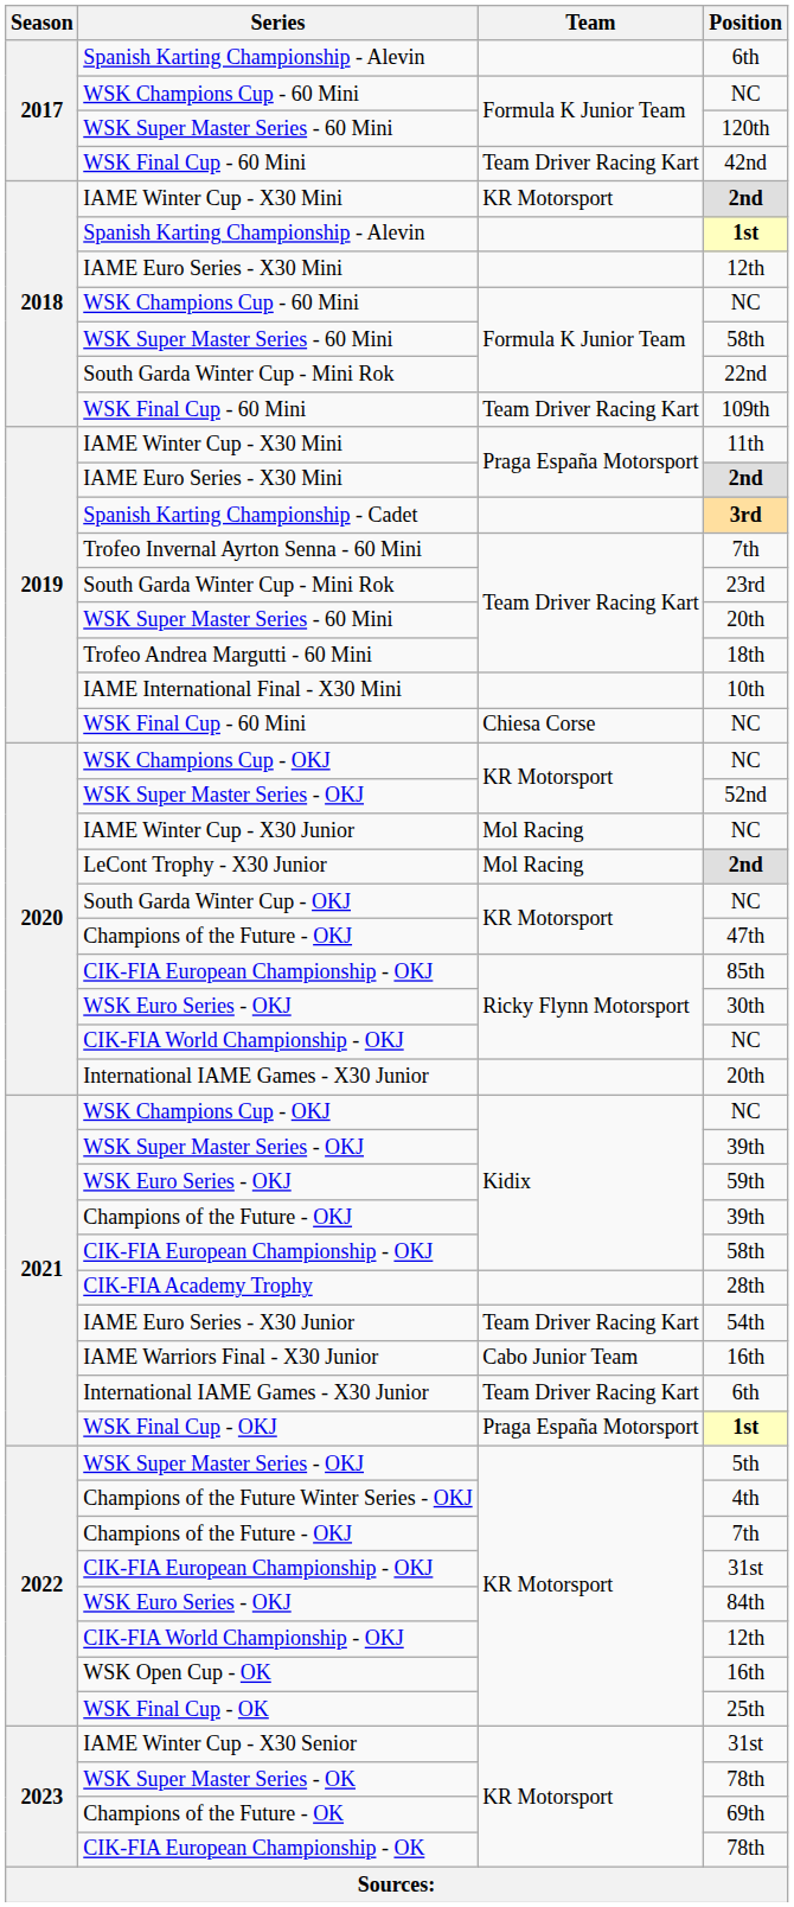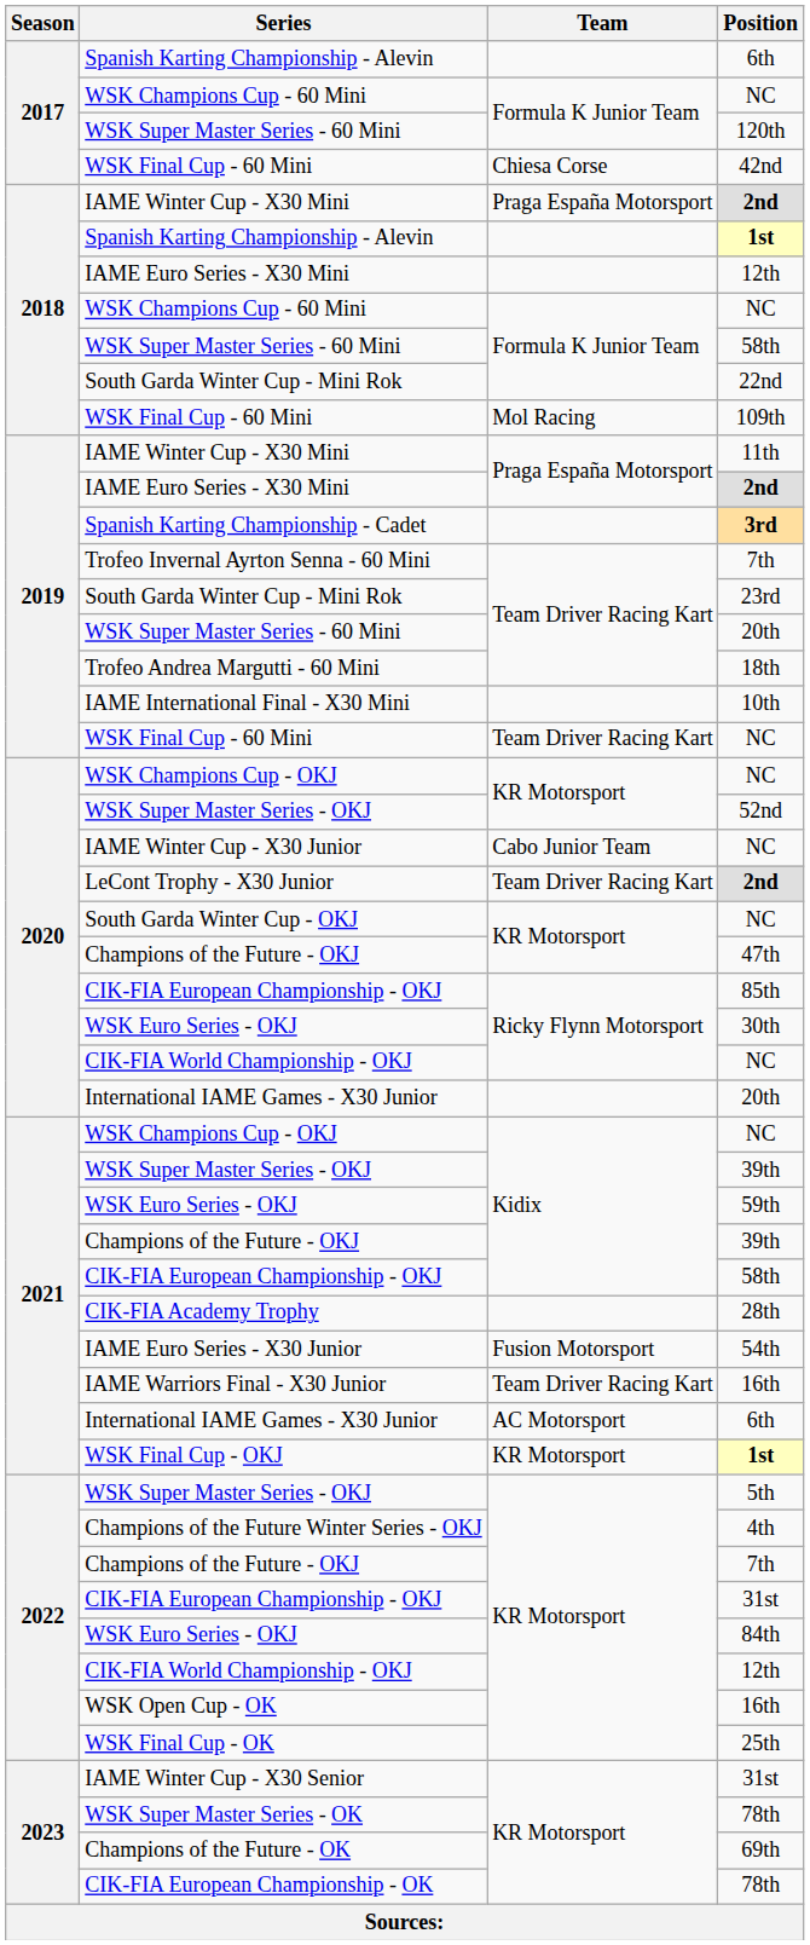 <table class="wikitable" style="font-size: 85%; text-align:center">
 <tr>
 <th>Season</th>
 <th>Series</th>
 <th>Team</th>
 <th>Position</th>
 </tr>
 <tr>
 <th rowspan="4">2017</th>
 <td align="left"><a href='#'>Spanish Karting Championship</a> - Alevin</td>
 <td></td>
 <td>6th</td>
 </tr>
 <tr>
 <td align="left"><a href='#'>WSK Champions Cup</a> - 60 Mini</td>
 <td rowspan="2" align="left">Formula K Junior Team</td>
 <td>NC</td>
 </tr>
 <tr>
 <td align="left"><a href='#'>WSK Super Master Series</a> - 60 Mini</td>
 <td>120th</td>
 </tr>
 <tr>
 <td align="left"><a href='#'>WSK Final Cup</a> - 60 Mini</td>
-<td align="left">Team Driver Racing Kart</td>
+<td align="left">Chiesa Corse</td>
 <td>42nd</td>
 </tr>
 <tr>
 <th rowspan="7">2018</th>
 <td align="left">IAME Winter Cup - X30 Mini</td>
-<td align="left">KR Motorsport</td>
+<td align="left">Praga España Motorsport</td>
 <td style="background:#DFDFDF;"><strong>2nd</strong></td>
 </tr>
 <tr>
 <td align="left"><a href='#'>Spanish Karting Championship</a> - Alevin</td>
 <td></td>
 <td style="background:#FFFFBF;"><strong>1st</strong></td>
 </tr>
 <tr>
 <td align="left">IAME Euro Series - X30 Mini</td>
 <td></td>
 <td>12th</td>
 </tr>
 <tr>
 <td align="left"><a href='#'>WSK Champions Cup</a> - 60 Mini</td>
 <td rowspan="3" align="left">Formula K Junior Team</td>
 <td>NC</td>
 </tr>
 <tr>
 <td align="left"><a href='#'>WSK Super Master Series</a> - 60 Mini</td>
 <td>58th</td>
 </tr>
 <tr>
 <td align="left">South Garda Winter Cup - Mini Rok</td>
 <td>22nd</td>
 </tr>
 <tr>
 <td align="left"><a href='#'>WSK Final Cup</a> - 60 Mini</td>
-<td align="left">Team Driver Racing Kart</td>
+<td align="left">Mol Racing</td>
 <td>109th</td>
 </tr>
 <tr>
 <th rowspan="9">2019</th>
 <td align="left">IAME Winter Cup - X30 Mini</td>
 <td rowspan="2"  align="left">Praga España Motorsport</td>
 <td>11th</td>
 </tr>
 <tr>
 <td align="left">IAME Euro Series - X30 Mini</td>
 <td style="background:#DFDFDF;"><strong>2nd</strong></td>
 </tr>
 <tr>
 <td align="left"><a href='#'>Spanish Karting Championship</a> - Cadet</td>
 <td></td>
 <td style="background:#FFDF9F;"><strong>3rd</strong></td>
 </tr>
 <tr>
 <td align="left">Trofeo Invernal Ayrton Senna - 60 Mini</td>
 <td rowspan="4"  align="left">Team Driver Racing Kart</td>
 <td>7th</td>
 </tr>
 <tr>
 <td align="left">South Garda Winter Cup - Mini Rok</td>
 <td>23rd</td>
 </tr>
 <tr>
 <td align="left"><a href='#'>WSK Super Master Series</a> - 60 Mini</td>
 <td>20th</td>
 </tr>
 <tr>
 <td align="left">Trofeo Andrea Margutti - 60 Mini</td>
 <td>18th</td>
 </tr>
 <tr>
 <td align="left">IAME International Final - X30 Mini</td>
 <td></td>
 <td>10th</td>
 </tr>
 <tr>
 <td align="left"><a href='#'>WSK Final Cup</a> - 60 Mini</td>
-<td align="left">Chiesa Corse</td>
+<td align="left">Team Driver Racing Kart</td>
 <td>NC</td>
 </tr>
 <tr>
 <th rowspan="10">2020</th>
 <td align="left"><a href='#'>WSK Champions Cup</a> - <a href='#'>OKJ</a></td>
 <td rowspan="2"  align="left">KR Motorsport</td>
 <td>NC</td>
 </tr>
 <tr>
 <td align="left"><a href='#'>WSK Super Master Series</a> - <a href='#'>OKJ</a></td>
 <td>52nd</td>
 </tr>
 <tr>
 <td align="left">IAME Winter Cup - X30 Junior</td>
-<td align="left">Mol Racing</td>
+<td align="left">Cabo Junior Team</td>
 <td>NC</td>
 </tr>
 <tr>
 <td align="left">LeCont Trophy - X30 Junior</td>
-<td align="left">Mol Racing</td>
+<td align="left">Team Driver Racing Kart</td>
 <td style="background:#DFDFDF;"><strong>2nd</strong></td>
 </tr>
 <tr>
 <td align="left">South Garda Winter Cup - <a href='#'>OKJ</a></td>
 <td rowspan="2"  align="left">KR Motorsport</td>
 <td>NC</td>
 </tr>
 <tr>
 <td align="left">Champions of the Future - <a href='#'>OKJ</a></td>
 <td>47th</td>
 </tr>
 <tr>
 <td align="left"><a href='#'>CIK-FIA European Championship</a> - <a href='#'>OKJ</a></td>
 <td rowspan="3"  align="left">Ricky Flynn Motorsport</td>
 <td>85th</td>
 </tr>
 <tr>
 <td align="left"><a href='#'>WSK Euro Series</a> - <a href='#'>OKJ</a></td>
 <td>30th</td>
 </tr>
 <tr>
 <td align="left"><a href='#'>CIK-FIA World Championship</a> - <a href='#'>OKJ</a></td>
 <td>NC</td>
 </tr>
 <tr>
 <td align="left">International IAME Games - X30 Junior</td>
 <td></td>
 <td>20th</td>
 </tr>
 <tr>
 <th rowspan="10">2021</th>
 <td align="left"><a href='#'>WSK Champions Cup</a> - <a href='#'>OKJ</a></td>
 <td rowspan="5"  align="left">Kidix</td>
 <td>NC</td>
 </tr>
 <tr>
 <td align="left"><a href='#'>WSK Super Master Series</a> - <a href='#'>OKJ</a></td>
 <td>39th</td>
 </tr>
 <tr>
 <td align="left"><a href='#'>WSK Euro Series</a> - <a href='#'>OKJ</a></td>
 <td>59th</td>
 </tr>
 <tr>
 <td align="left">Champions of the Future - <a href='#'>OKJ</a></td>
 <td>39th</td>
 </tr>
 <tr>
 <td align="left"><a href='#'>CIK-FIA European Championship</a> - <a href='#'>OKJ</a></td>
 <td>58th</td>
 </tr>
 <tr>
 <td align="left"><a href='#'>CIK-FIA Academy Trophy</a></td>
 <td></td>
 <td>28th</td>
 </tr>
 <tr>
 <td align="left">IAME Euro Series - X30 Junior</td>
-<td align="left">Team Driver Racing Kart</td>
+<td align="left">Fusion Motorsport</td>
 <td>54th</td>
 </tr>
 <tr>
 <td align="left">IAME Warriors Final - X30 Junior</td>
-<td align="left">Cabo Junior Team</td>
+<td align="left">Team Driver Racing Kart</td>
 <td>16th</td>
 </tr>
 <tr>
 <td align="left">International IAME Games - X30 Junior</td>
-<td align="left">Team Driver Racing Kart</td>
+<td align="left">AC Motorsport</td>
 <td>6th</td>
 </tr>
 <tr>
 <td align="left"><a href='#'>WSK Final Cup</a> - <a href='#'>OKJ</a></td>
-<td align="left">Praga España Motorsport</td>
+<td align="left">KR Motorsport</td>
 <td style="background:#FFFFBF;"><strong>1st</strong></td>
 </tr>
 <tr>
 <th rowspan="8">2022</th>
 <td align="left"><a href='#'>WSK Super Master Series</a> - <a href='#'>OKJ</a></td>
 <td rowspan="8"  align="left">KR Motorsport</td>
 <td>5th</td>
 </tr>
 <tr>
 <td align="left">Champions of the Future Winter Series - <a href='#'>OKJ</a></td>
 <td>4th</td>
 </tr>
 <tr>
 <td align="left">Champions of the Future - <a href='#'>OKJ</a></td>
 <td>7th</td>
 </tr>
 <tr>
 <td align="left"><a href='#'>CIK-FIA European Championship</a> - <a href='#'>OKJ</a></td>
 <td>31st</td>
 </tr>
 <tr>
 <td align="left"><a href='#'>WSK Euro Series</a> - <a href='#'>OKJ</a></td>
 <td>84th</td>
 </tr>
 <tr>
 <td align="left"><a href='#'>CIK-FIA World Championship</a> - <a href='#'>OKJ</a></td>
 <td>12th</td>
 </tr>
 <tr>
 <td align="left">WSK Open Cup - <a href='#'>OK</a></td>
 <td>16th</td>
 </tr>
 <tr>
 <td align="left"><a href='#'>WSK Final Cup</a> - <a href='#'>OK</a></td>
 <td>25th</td>
 </tr>
 <tr>
 <th rowspan="4">2023</th>
 <td align="left">IAME Winter Cup - X30 Senior</td>
 <td rowspan="4"  align="left">KR Motorsport</td>
 <td>31st</td>
 </tr>
 <tr>
 <td align="left"><a href='#'>WSK Super Master Series</a> - <a href='#'>OK</a></td>
 <td>78th</td>
 </tr>
 <tr>
 <td align="left">Champions of the Future - <a href='#'>OK</a></td>
 <td>69th</td>
 </tr>
 <tr>
 <td align="left"><a href='#'>CIK-FIA European Championship</a> - <a href='#'>OK</a></td>
 <td>78th</td>
 </tr>
 <tr>
 <th colspan="4">Sources:</th>
 </tr>
 </table>
